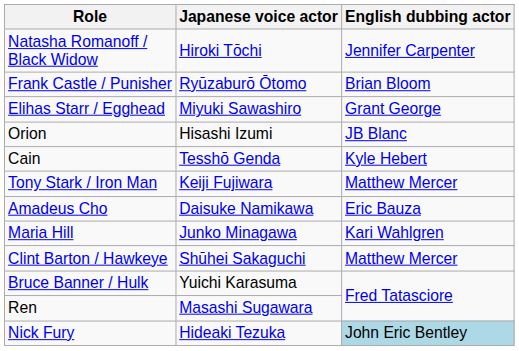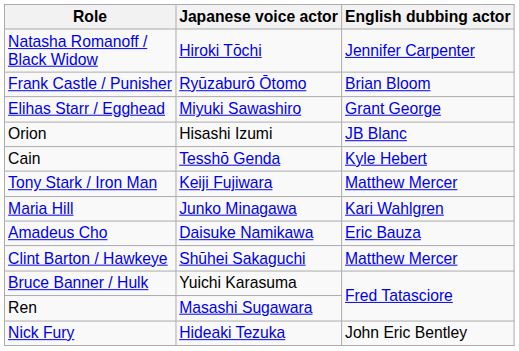 <table class="wikitable">
 <tr>
 <th>Role</th>
 <th>Japanese voice actor</th>
 <th>English dubbing actor</th>
 </tr>
 <tr>
 <td><a href='#'>Natasha Romanoff / <br>Black Widow</a></td>
 <td><a href='#'>Hiroki Tōchi</a></td>
 <td><a href='#'>Jennifer Carpenter</a></td>
 </tr>
 <tr>
 <td><a href='#'>Frank Castle / Punisher</a></td>
 <td><a href='#'>Ryūzaburō Ōtomo</a></td>
 <td><a href='#'>Brian Bloom</a></td>
 </tr>
 <tr>
 <td><a href='#'>Elihas Starr / Egghead</a></td>
 <td><a href='#'>Miyuki Sawashiro</a></td>
 <td><a href='#'>Grant George</a></td>
 </tr>
 <tr>
 <td>Orion</td>
 <td>Hisashi Izumi</td>
 <td><a href='#'>JB Blanc</a></td>
 </tr>
 <tr>
 <td>Cain</td>
 <td><a href='#'>Tesshō Genda</a></td>
 <td><a href='#'>Kyle Hebert</a></td>
 </tr>
 <tr>
 <td><a href='#'>Tony Stark / Iron Man</a></td>
 <td><a href='#'>Keiji Fujiwara</a></td>
 <td><a href='#'>Matthew Mercer</a></td>
 </tr>
 <tr>
+<td><a href='#'>Maria Hill</a></td>
+<td><a href='#'>Junko Minagawa</a></td>
+<td><a href='#'>Kari Wahlgren</a></td>
+</tr>
+<tr>
 <td><a href='#'>Amadeus Cho</a></td>
 <td><a href='#'>Daisuke Namikawa</a></td>
 <td><a href='#'>Eric Bauza</a></td>
-</tr>
-<tr>
-<td><a href='#'>Maria Hill</a></td>
-<td><a href='#'>Junko Minagawa</a></td>
-<td><a href='#'>Kari Wahlgren</a></td>
 </tr>
 <tr>
 <td><a href='#'>Clint Barton / Hawkeye</a></td>
 <td><a href='#'>Shūhei Sakaguchi</a></td>
 <td><a href='#'>Matthew Mercer</a></td>
 </tr>
 <tr>
 <td><a href='#'>Bruce Banner / Hulk</a></td>
 <td>Yuichi Karasuma</td>
 <td rowspan="2"><a href='#'>Fred Tatasciore</a></td>
 </tr>
 <tr>
 <td>Ren</td>
 <td><a href='#'>Masashi Sugawara</a></td>
 </tr>
 <tr>
 <td><a href='#'>Nick Fury</a></td>
 <td><a href='#'>Hideaki Tezuka</a></td>
-<td style="background: lightblue;">John Eric Bentley</td>
+<td>John Eric Bentley</td>
 </tr>
 </table>
